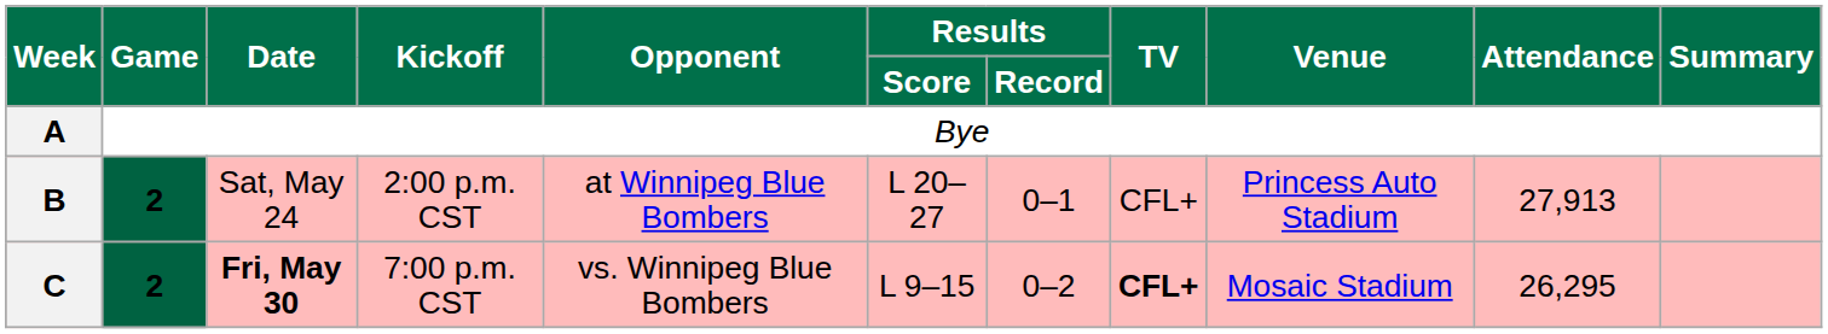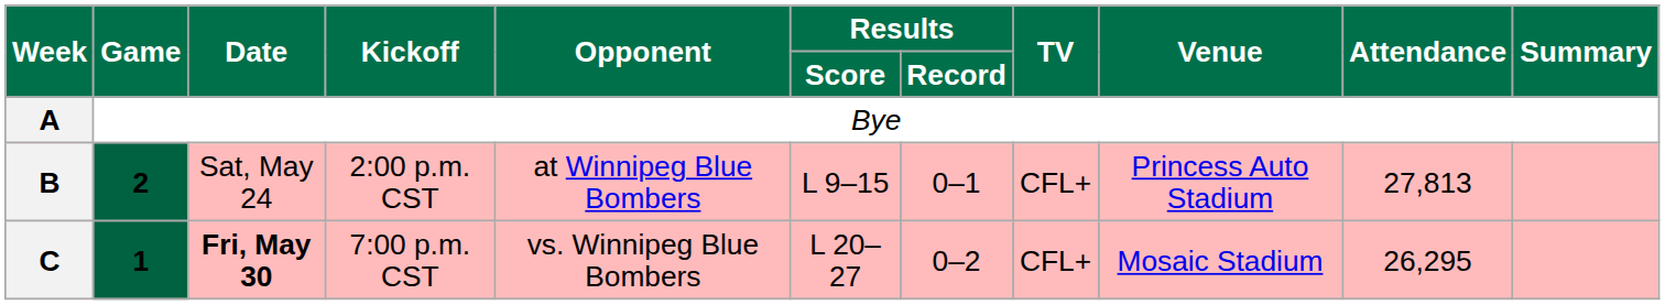 <table class="wikitable" style="font-size: 95%;">
 <tr>
 <th style="background:#00704A;color:White;" rowspan=2>Week</th>
 <th style="background:#00704A;color:White;" rowspan=2>Game</th>
 <th style="background:#00704A;color:White;" rowspan=2>Date</th>
 <th style="background:#00704A;color:White;" rowspan=2>Kickoff</th>
 <th style="background:#00704A;color:White;" rowspan=2>Opponent</th>
 <th style="background:#00704A;color:White;" colspan=2>Results</th>
 <th style="background:#00704A;color:White;" rowspan=2>TV</th>
 <th style="background:#00704A;color:White;" rowspan=2>Venue</th>
 <th style="background:#00704A;color:White;" rowspan=2>Attendance</th>
 <th style="background:#00704A;color:White;" rowspan=2>Summary</th>
 </tr>
 <tr>
 <th style="background:#00704A;color:White;">Score</th>
 <th style="background:#00704A;color:White;">Record</th>
 </tr>
 <tr align="center" bgcolor="#ffffff">
 <th align="center"><strong>A</strong></th>
 <td colspan=10 align="center" valign="middle"><em>Bye</em></td>
 </tr>
 <tr align="center" bgcolor="#ffbbbb">
 <th align="center"><strong>B</strong></th>
 <th style="text-align:center; background:#006241;"><span><strong>2</strong></span></th>
 <td align="center">Sat, May 24</td>
 <td align="center">2:00 p.m. CST</td>
 <td align="center">at <a href='#'>Winnipeg Blue Bombers</a></td>
-<td align="center">L 20–27</td>
+<td align="center">L 9–15</td>
 <td align="center">0–1</td>
 <td align="center">CFL+</td>
 <td align="center"><a href='#'>Princess Auto Stadium</a></td>
-<td align="center">27,913</td>
+<td align="center">27,813</td>
 <td align="center"></td>
 </tr>
 <tr align="center" bgcolor="#ffbbbb">
 <th align="center"><strong>C</strong></th>
-<th style="text-align:center; background:#006241;"><span><strong>2</strong></span></th>
+<th style="text-align:center; background:#006241;"><span><strong>1</strong></span></th>
 <td align="center"><strong>Fri, May 30</strong></td>
 <td align="center">7:00 p.m. CST</td>
 <td align="center">vs. Winnipeg Blue Bombers</td>
-<td align="center">L 9–15</td>
+<td align="center">L 20–27</td>
 <td align="center">0–2</td>
-<td align="center"><strong>CFL+</strong></td>
+<td align="center">CFL+</td>
 <td align="center"><a href='#'>Mosaic Stadium</a></td>
 <td align="center">26,295</td>
 <td align="center"></td>
 </tr>
 </table>
